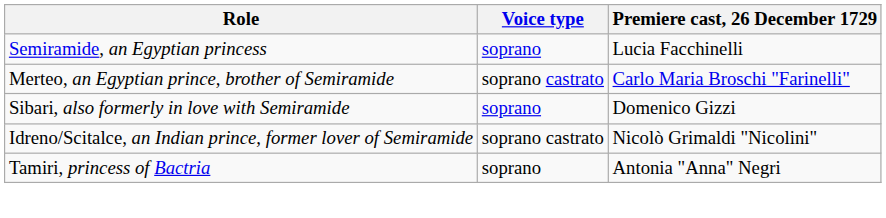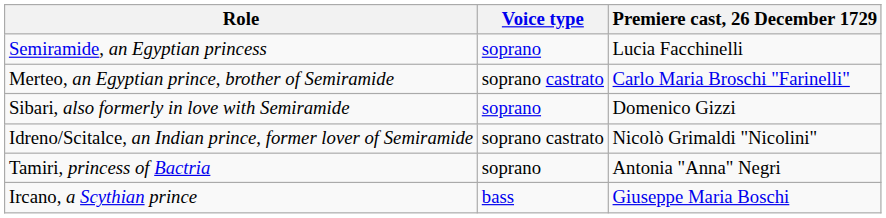 <table class="wikitable">
 <tr>
 <th>Role</th>
 <th><a href='#'>Voice type</a></th>
 <th>Premiere cast, 26 December 1729</th>
 </tr>
 <tr>
 <td><a href='#'>Semiramide</a>, <em>an Egyptian princess</em></td>
 <td><a href='#'>soprano </a></td>
 <td>Lucia Facchinelli</td>
 </tr>
 <tr>
 <td>Merteo, <em>an Egyptian prince, brother of Semiramide</em></td>
 <td>soprano <a href='#'>castrato</a></td>
 <td><a href='#'>Carlo Maria Broschi "Farinelli"</a></td>
 </tr>
 <tr>
 <td>Sibari, <em>also formerly in love with Semiramide</em></td>
 <td><a href='#'>soprano </a></td>
 <td>Domenico Gizzi</td>
 </tr>
 <tr>
 <td>Idreno/Scitalce, <em>an Indian prince, former lover of Semiramide</em></td>
 <td>soprano castrato</td>
 <td>Nicolò Grimaldi "Nicolini"</td>
 </tr>
 <tr>
 <td>Tamiri, <em>princess of <a href='#'>Bactria</a></em></td>
 <td>soprano</td>
 <td>Antonia "Anna" Negri</td>
 </tr>
+<tr>
+<td>Ircano, <em>a <a href='#'>Scythian</a> prince</em></td>
+<td><a href='#'>bass</a></td>
+<td><a href='#'>Giuseppe Maria Boschi</a></td>
+</tr>
 </table>
